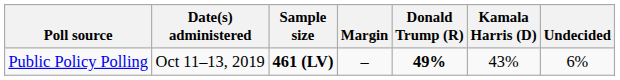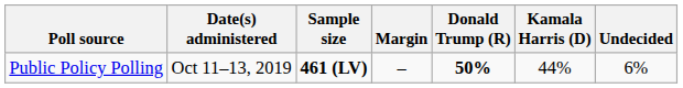 <table class="wikitable" style="font-size:90%;text-align:center;">
 <tr valign=bottom style="font-size:90%;">
 <th>Poll source</th>
 <th>Date(s)<br>administered</th>
 <th>Sample<br>size</th>
 <th>Margin<br></th>
 <th>Donald<br>Trump (R)</th>
 <th>Kamala<br>Harris (D)</th>
 <th>Undecided</th>
 </tr>
 <tr>
 <td style="text-align:left;"><a href='#'>Public Policy Polling</a></td>
 <td>Oct 11–13, 2019</td>
 <td><strong>461 (LV)</strong></td>
 <td>–</td>
-<td><strong>49%</strong></td>
-<td>43%</td>
+<td><strong>50%</strong></td>
+<td>44%</td>
 <td>6%</td>
 </tr>
 </table>
